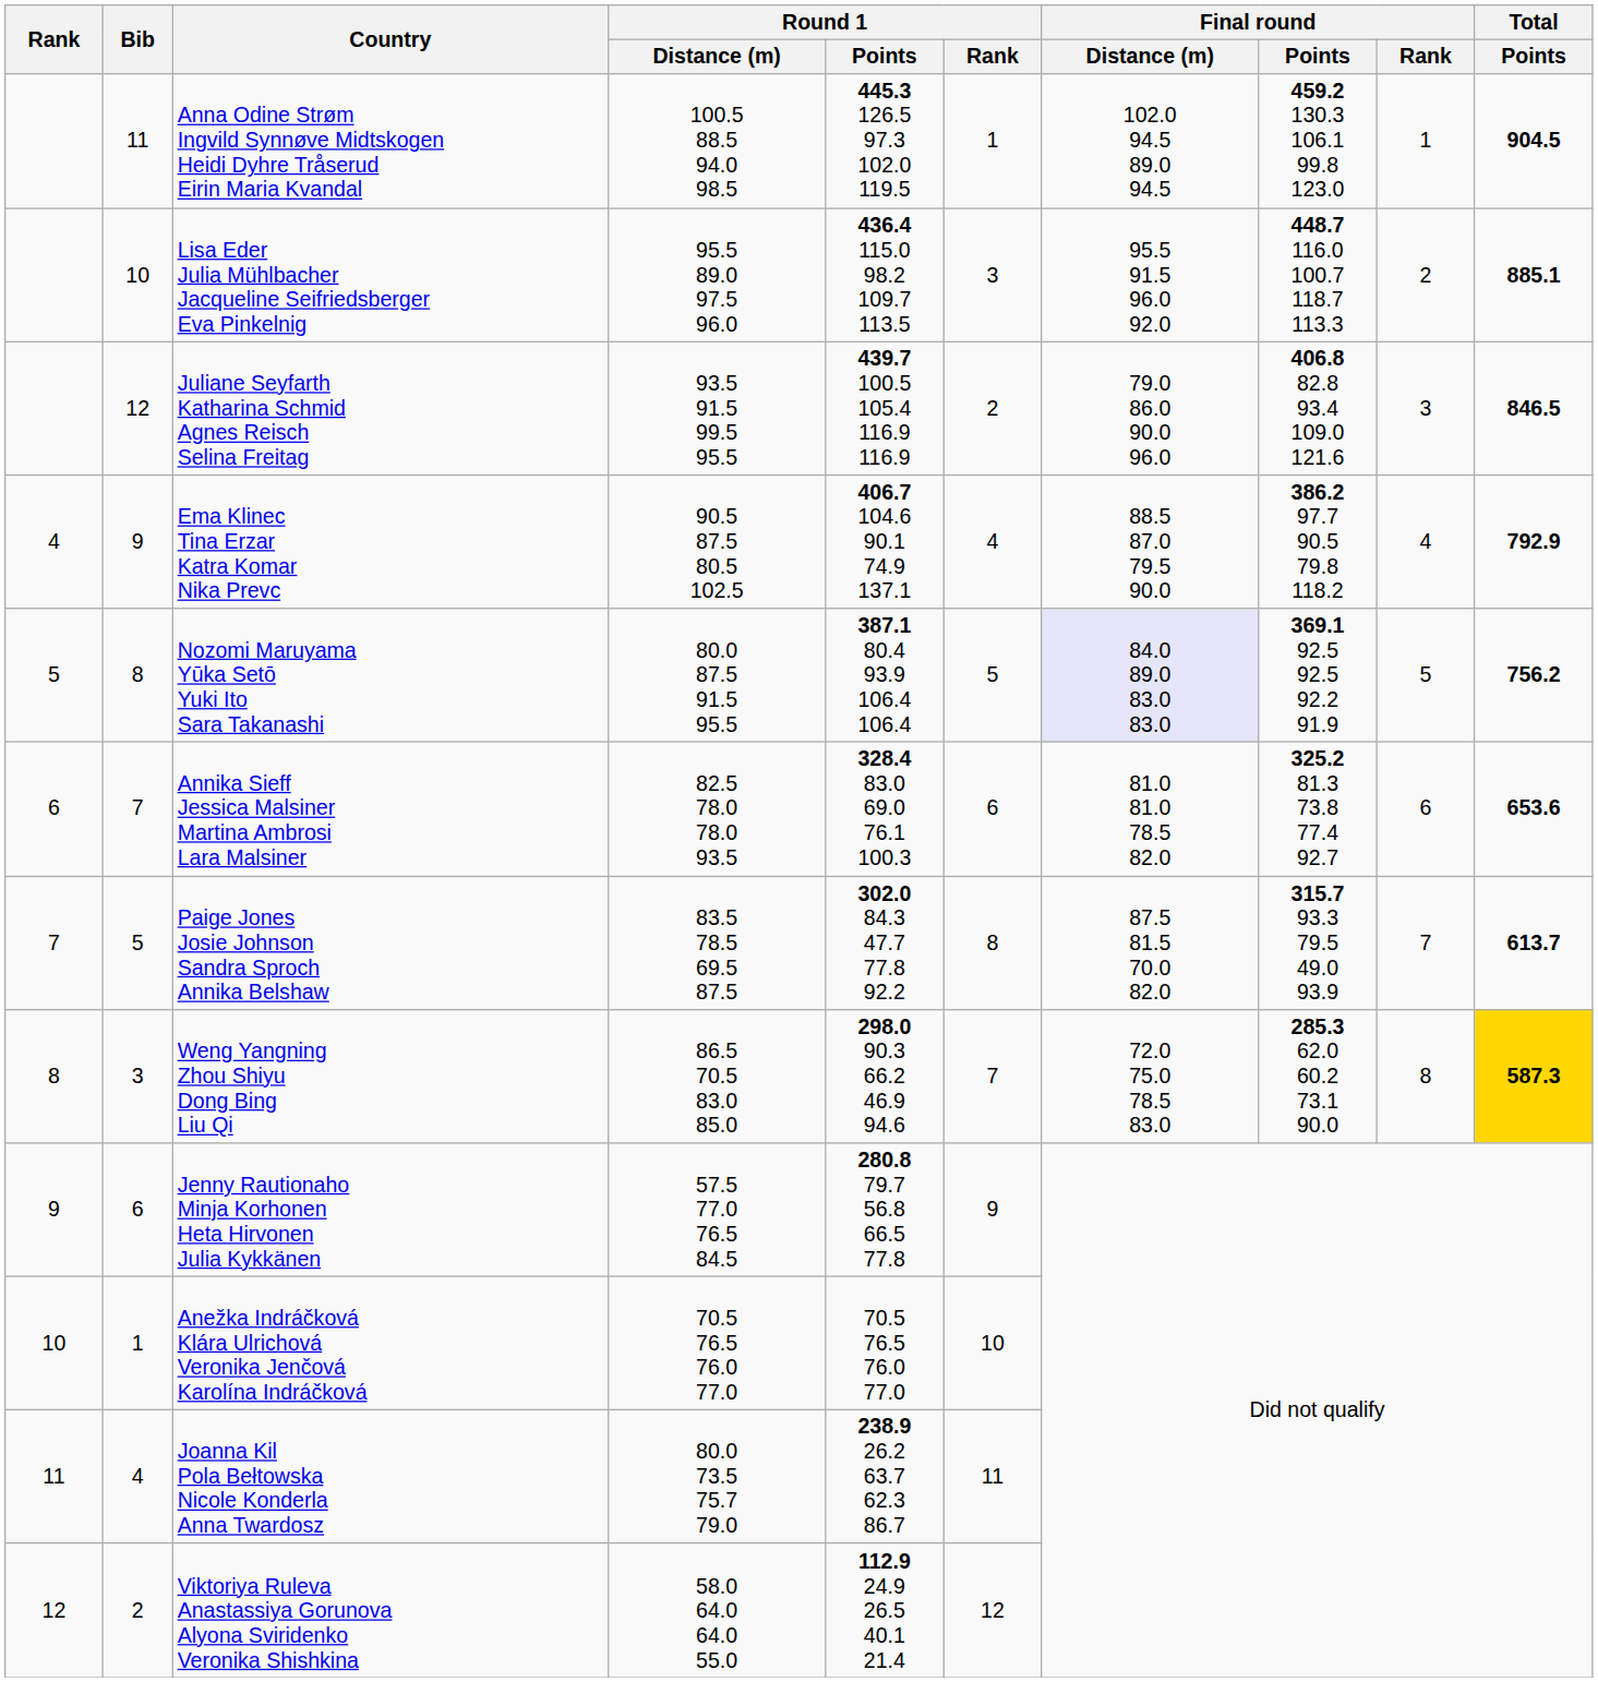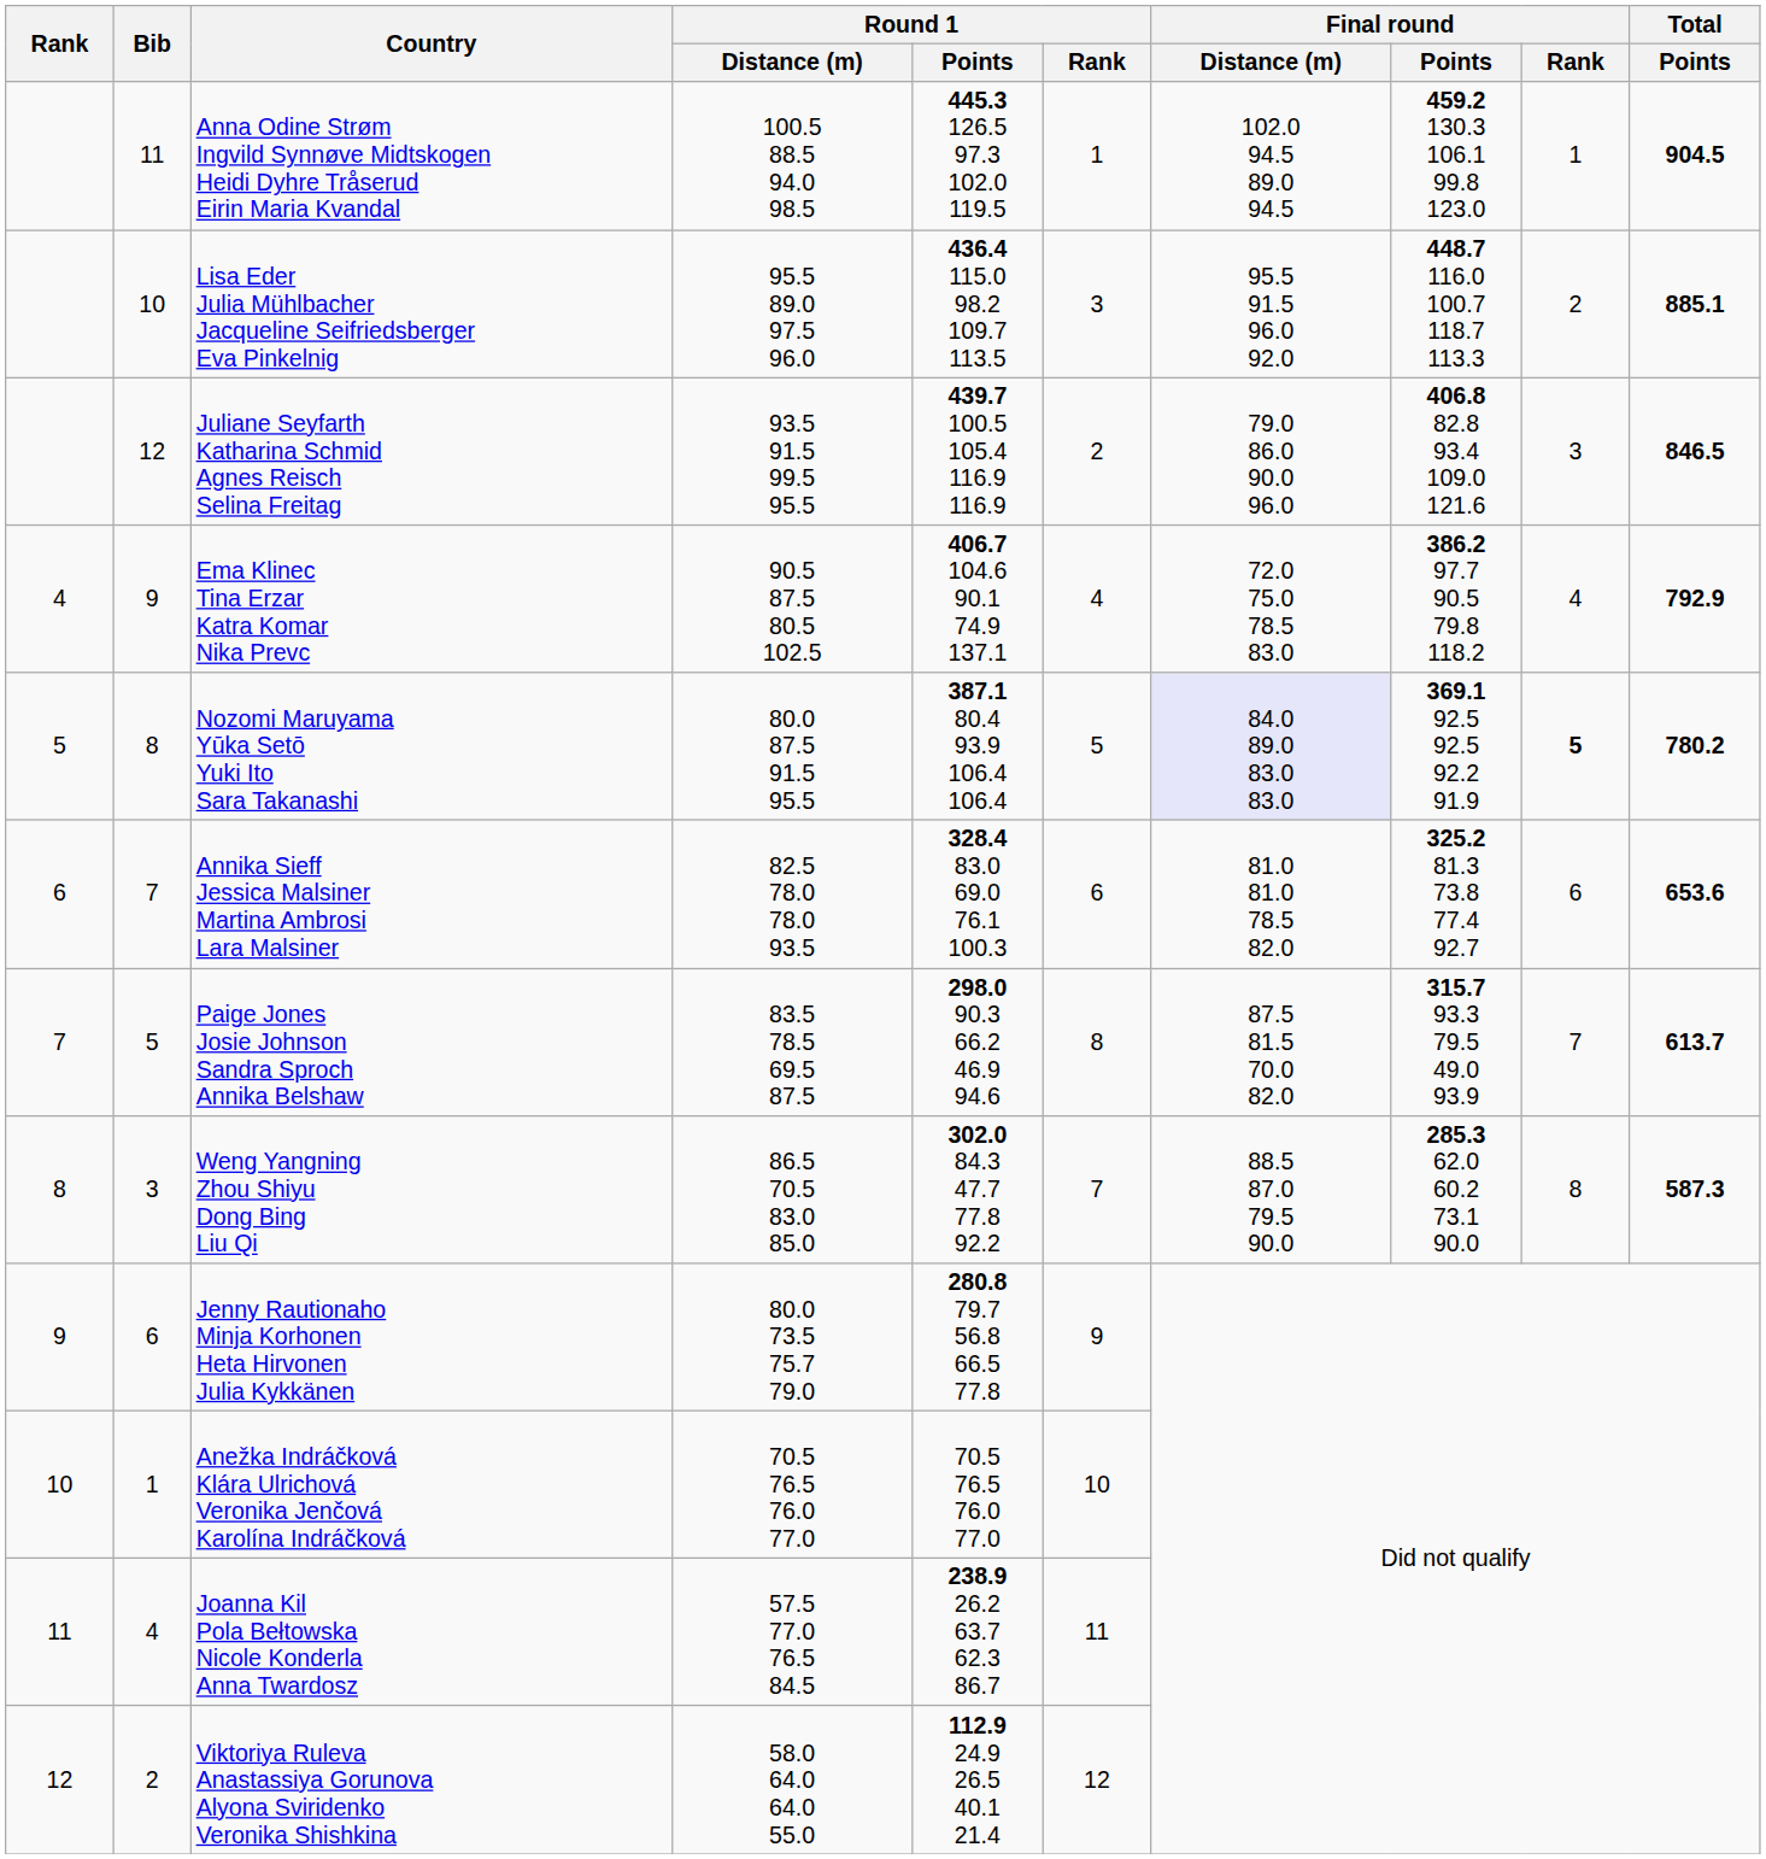 <table class="wikitable sortable" style="text-align:center;font-size:97%" width=73%>
 <tr>
 <th rowspan=2>Rank</th>
 <th rowspan=2>Bib</th>
 <th rowspan=2>Country</th>
 <th colspan=3>Round 1</th>
 <th colspan=3>Final round</th>
 <th>Total</th>
 </tr>
 <tr>
 <th>Distance (m)</th>
 <th>Points</th>
 <th>Rank</th>
 <th>Distance (m)</th>
 <th>Points</th>
 <th>Rank</th>
 <th>Points</th>
 </tr>
 <tr>
 <td></td>
 <td>11</td>
 <td align=left><br><a href='#'>Anna Odine Strøm</a><br><a href='#'>Ingvild Synnøve Midtskogen</a><br><a href='#'>Heidi Dyhre Tråserud</a><br><a href='#'>Eirin Maria Kvandal</a></td>
 <td><br>100.5<br>88.5<br>94.0<br>98.5</td>
 <td><strong>445.3</strong><br>126.5<br>97.3<br>102.0<br>119.5</td>
 <td>1</td>
 <td><br>102.0<br>94.5<br>89.0<br>94.5</td>
 <td><strong>459.2</strong><br>130.3<br>106.1<br>99.8<br>123.0</td>
 <td>1</td>
 <td><strong>904.5</strong></td>
 </tr>
 <tr>
 <td></td>
 <td>10</td>
 <td align=left><br><a href='#'>Lisa Eder</a><br><a href='#'>Julia Mühlbacher</a><br><a href='#'>Jacqueline Seifriedsberger</a><br><a href='#'>Eva Pinkelnig</a></td>
 <td><br>95.5<br>89.0<br>97.5<br>96.0</td>
 <td><strong>436.4</strong><br>115.0<br>98.2<br>109.7<br>113.5</td>
 <td>3</td>
 <td><br>95.5<br>91.5<br>96.0<br>92.0</td>
 <td><strong>448.7</strong><br>116.0<br>100.7<br>118.7<br>113.3</td>
 <td>2</td>
 <td><strong>885.1</strong></td>
 </tr>
 <tr>
 <td></td>
 <td>12</td>
 <td align=left><br><a href='#'>Juliane Seyfarth</a><br><a href='#'>Katharina Schmid</a><br><a href='#'>Agnes Reisch</a><br><a href='#'>Selina Freitag</a></td>
 <td><br>93.5<br>91.5<br>99.5<br>95.5</td>
 <td><strong>439.7</strong><br>100.5<br>105.4<br>116.9<br>116.9</td>
 <td>2</td>
 <td><br>79.0<br>86.0<br>90.0<br>96.0</td>
 <td><strong>406.8</strong><br>82.8<br>93.4<br>109.0<br>121.6</td>
 <td>3</td>
 <td><strong>846.5</strong></td>
 </tr>
 <tr>
 <td>4</td>
 <td>9</td>
 <td align=left><br><a href='#'>Ema Klinec</a><br><a href='#'>Tina Erzar</a><br><a href='#'>Katra Komar</a><br><a href='#'>Nika Prevc</a></td>
 <td><br>90.5<br>87.5<br>80.5<br>102.5</td>
 <td><strong>406.7</strong><br>104.6<br>90.1<br>74.9<br>137.1</td>
 <td>4</td>
-<td><br>88.5<br>87.0<br>79.5<br>90.0</td>
+<td><br>72.0<br>75.0<br>78.5<br>83.0</td>
 <td><strong>386.2</strong><br>97.7<br>90.5<br>79.8<br>118.2</td>
 <td>4</td>
 <td><strong>792.9</strong></td>
 </tr>
 <tr>
 <td>5</td>
 <td>8</td>
 <td align=left><br><a href='#'>Nozomi Maruyama</a><br><a href='#'>Yūka Setō</a><br><a href='#'>Yuki Ito</a><br><a href='#'>Sara Takanashi</a></td>
 <td><br>80.0<br>87.5<br>91.5<br>95.5</td>
 <td><strong>387.1</strong><br>80.4<br>93.9<br>106.4<br>106.4</td>
 <td>5</td>
 <td style="background: lavender;"><br>84.0<br>89.0<br>83.0<br>83.0</td>
 <td><strong>369.1</strong><br>92.5<br>92.5<br>92.2<br>91.9</td>
-<td>5</td>
-<td><strong>756.2</strong></td>
+<td><strong>5</strong></td>
+<td><strong>780.2</strong></td>
 </tr>
 <tr>
 <td>6</td>
 <td>7</td>
 <td align=left><br><a href='#'>Annika Sieff</a><br><a href='#'>Jessica Malsiner</a><br><a href='#'>Martina Ambrosi</a><br><a href='#'>Lara Malsiner</a></td>
 <td><br>82.5<br>78.0<br>78.0<br>93.5</td>
 <td><strong>328.4</strong><br>83.0<br>69.0<br>76.1<br>100.3</td>
 <td>6</td>
 <td><br>81.0<br>81.0<br>78.5<br>82.0</td>
 <td><strong>325.2</strong><br>81.3<br>73.8<br>77.4<br>92.7</td>
 <td>6</td>
 <td><strong>653.6</strong></td>
 </tr>
 <tr>
 <td>7</td>
 <td>5</td>
 <td align=left><br><a href='#'>Paige Jones</a><br><a href='#'>Josie Johnson</a><br><a href='#'>Sandra Sproch</a><br><a href='#'>Annika Belshaw</a></td>
 <td><br>83.5<br>78.5<br>69.5<br>87.5</td>
-<td><strong>302.0</strong><br>84.3<br>47.7<br>77.8<br>92.2</td>
+<td><strong>298.0</strong><br>90.3<br>66.2<br>46.9<br>94.6</td>
 <td>8</td>
 <td><br>87.5<br>81.5<br>70.0<br>82.0</td>
 <td><strong>315.7</strong><br>93.3<br>79.5<br>49.0<br>93.9</td>
 <td>7</td>
 <td><strong>613.7</strong></td>
 </tr>
 <tr>
 <td>8</td>
 <td>3</td>
 <td align=left><br><a href='#'>Weng Yangning</a><br><a href='#'>Zhou Shiyu</a><br><a href='#'>Dong Bing</a><br><a href='#'>Liu Qi</a></td>
 <td><br>86.5<br>70.5<br>83.0<br>85.0</td>
-<td><strong>298.0</strong><br>90.3<br>66.2<br>46.9<br>94.6</td>
+<td><strong>302.0</strong><br>84.3<br>47.7<br>77.8<br>92.2</td>
 <td>7</td>
-<td><br>72.0<br>75.0<br>78.5<br>83.0</td>
+<td><br>88.5<br>87.0<br>79.5<br>90.0</td>
 <td><strong>285.3</strong><br>62.0<br>60.2<br>73.1<br>90.0</td>
 <td>8</td>
-<td style="background: gold;"><strong>587.3</strong></td>
+<td><strong>587.3</strong></td>
 </tr>
 <tr>
 <td>9</td>
 <td>6</td>
 <td align=left><br><a href='#'>Jenny Rautionaho</a><br><a href='#'>Minja Korhonen</a><br><a href='#'>Heta Hirvonen</a><br><a href='#'>Julia Kykkänen</a></td>
-<td><br>57.5<br>77.0<br>76.5<br>84.5</td>
+<td><br>80.0<br>73.5<br>75.7<br>79.0</td>
 <td><strong>280.8</strong><br>79.7<br>56.8<br>66.5<br>77.8</td>
 <td>9</td>
 <td colspan=4 rowspan=4>Did not qualify</td>
 </tr>
 <tr>
 <td>10</td>
 <td>1</td>
 <td align=left><br><a href='#'>Anežka Indráčková</a><br><a href='#'>Klára Ulrichová</a><br><a href='#'>Veronika Jenčová</a><br><a href='#'>Karolína Indráčková</a></td>
 <td><br>70.5<br>76.5<br>76.0<br>77.0</td>
 <td><br>70.5<br>76.5<br>76.0<br>77.0</td>
 <td>10</td>
 </tr>
 <tr>
 <td>11</td>
 <td>4</td>
 <td align=left><br><a href='#'>Joanna Kil</a><br><a href='#'>Pola Bełtowska</a><br><a href='#'>Nicole Konderla</a><br><a href='#'>Anna Twardosz</a></td>
-<td><br>80.0<br>73.5<br>75.7<br>79.0</td>
+<td><br>57.5<br>77.0<br>76.5<br>84.5</td>
 <td><strong>238.9</strong><br>26.2<br>63.7<br>62.3<br>86.7</td>
 <td>11</td>
 </tr>
 <tr>
 <td>12</td>
 <td>2</td>
 <td align=left><br><a href='#'>Viktoriya Ruleva</a><br><a href='#'>Anastassiya Gorunova</a><br><a href='#'>Alyona Sviridenko</a><br><a href='#'>Veronika Shishkina</a></td>
 <td><br>58.0<br>64.0<br>64.0<br>55.0</td>
 <td><strong>112.9</strong><br>24.9<br>26.5<br>40.1<br>21.4</td>
 <td>12</td>
 </tr>
 </table>
